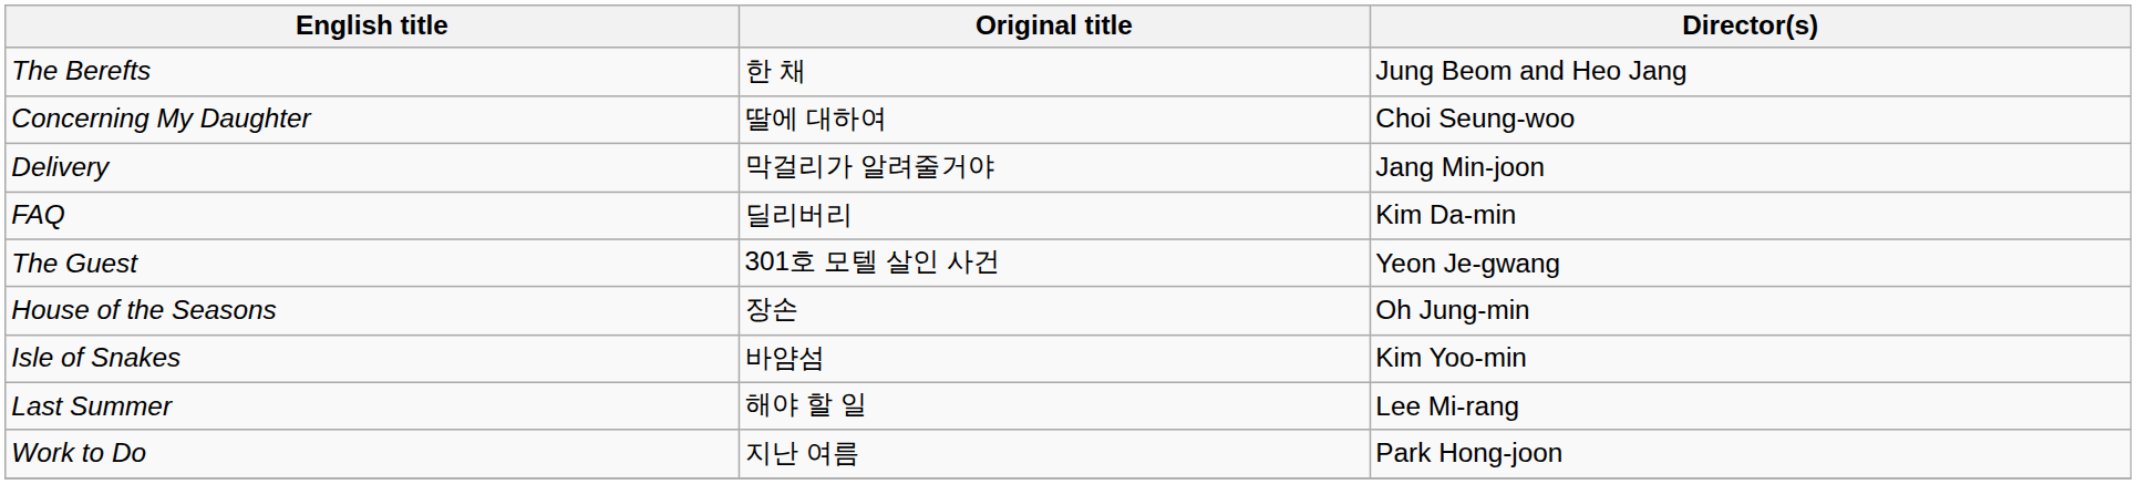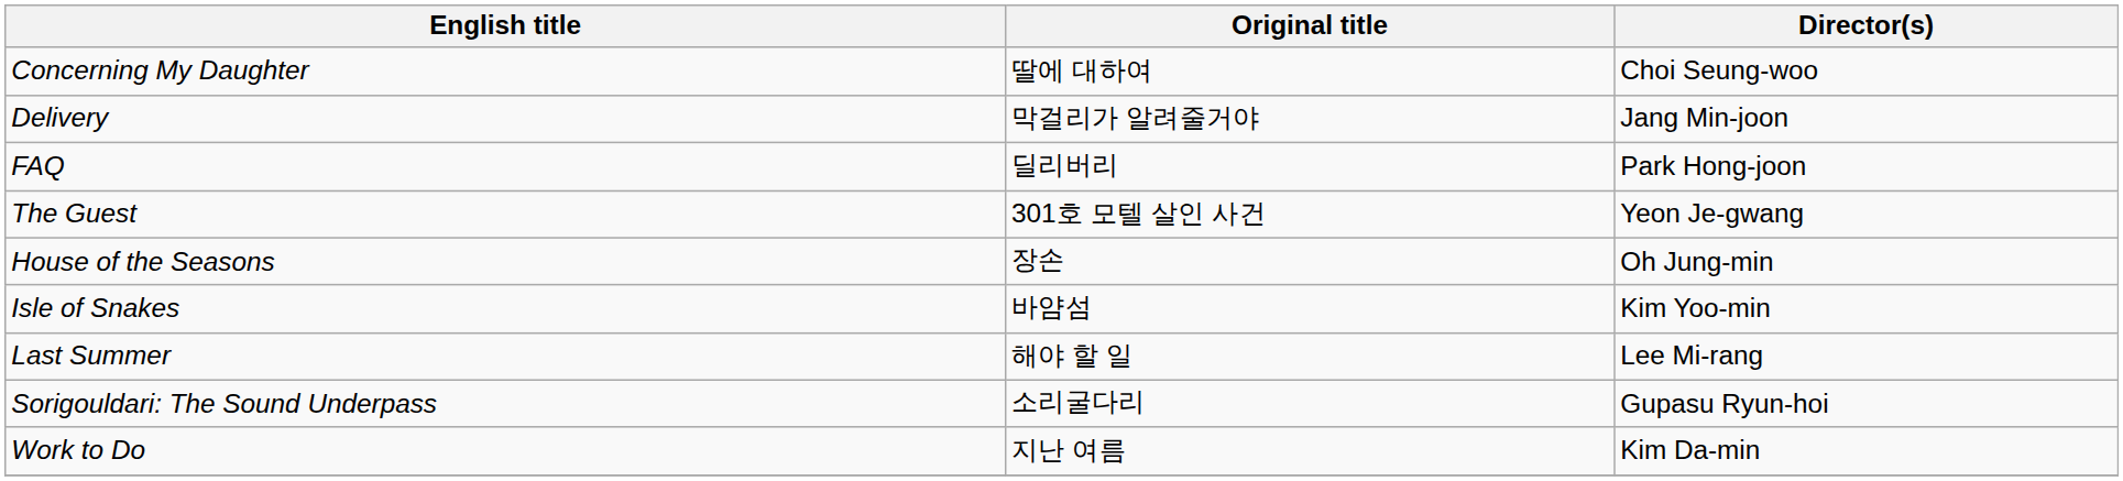 <table class="sortable wikitable" style="width:100%; margin-bottom:4px" cellpadding="5">
 <tr>
 <th scope="col">English title</th>
 <th scope="col">Original title</th>
 <th scope="col">Director(s)</th>
-</tr>
-<tr>
-<td><em>The Berefts</em></td>
-<td>한 채</td>
-<td>Jung Beom and Heo Jang</td>
 </tr>
 <tr>
 <td><em>Concerning My Daughter</em></td>
 <td>딸에 대하여</td>
 <td>Choi Seung-woo</td>
 </tr>
 <tr>
 <td><em>Delivery</em></td>
 <td>막걸리가 알려줄거야</td>
 <td>Jang Min-joon</td>
 </tr>
 <tr>
 <td><em>FAQ</em></td>
 <td>딜리버리</td>
-<td>Kim Da-min</td>
+<td>Park Hong-joon</td>
 </tr>
 <tr>
 <td><em>The Guest</em></td>
 <td>301호 모텔 살인 사건</td>
 <td>Yeon Je-gwang</td>
 </tr>
 <tr>
 <td><em>House of the Seasons</em></td>
 <td>장손</td>
 <td>Oh Jung-min</td>
 </tr>
 <tr>
 <td><em>Isle of Snakes</em></td>
 <td>바얌섬</td>
 <td>Kim Yoo-min</td>
 </tr>
 <tr>
 <td><em>Last Summer</em></td>
 <td>해야 할 일</td>
 <td>Lee Mi-rang</td>
 </tr>
 <tr>
+<td><em>Sorigouldari: The Sound Underpass</em></td>
+<td>소리굴다리</td>
+<td>Gupasu Ryun-hoi</td>
+</tr>
+<tr>
 <td><em>Work to Do</em></td>
 <td>지난 여름</td>
-<td>Park Hong-joon</td>
+<td>Kim Da-min</td>
 </tr>
 <tr>
 </tr>
 </table>
